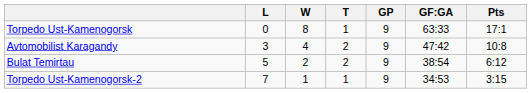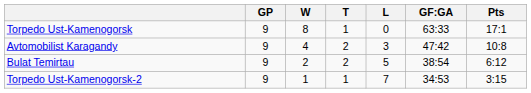 <table class="wikitable" width="50%">
 <tr>
 <th width="30%" bgcolor="#e0e0e0"></th>
-<th width="5%" bgcolor="#e0e0e0">L</th>
+<th width="5%" bgcolor="#e0e0e0">GP</th>
 <th width="5%" bgcolor="#e0e0e0">W</th>
 <th width="5%" bgcolor="#e0e0e0">T</th>
-<th width="5%" bgcolor="#e0e0e0">GP</th>
+<th width="5%" bgcolor="#e0e0e0">L</th>
 <th width="7.5%" bgcolor="#e0e0e0">GF:GA</th>
 <th width="7.5%" bgcolor="#e0e0e0">Pts</th>
 </tr>
 <tr align="center">
 <td align="left"><a href='#'>Torpedo Ust-Kamenogorsk</a></td>
-<td>0</td>
+<td>9</td>
 <td>8</td>
 <td>1</td>
-<td>9</td>
+<td>0</td>
 <td>63:33</td>
 <td>17:1</td>
 </tr>
 <tr align="center">
 <td align="left"><a href='#'>Avtomobilist Karagandy</a></td>
-<td>3</td>
+<td>9</td>
 <td>4</td>
 <td>2</td>
-<td>9</td>
+<td>3</td>
 <td>47:42</td>
 <td>10:8</td>
 </tr>
 <tr align="center">
 <td align="left"><a href='#'>Bulat Temirtau</a></td>
-<td>5</td>
+<td>9</td>
 <td>2</td>
 <td>2</td>
-<td>9</td>
+<td>5</td>
 <td>38:54</td>
 <td>6:12</td>
 </tr>
 <tr align="center">
 <td align="left"><a href='#'>Torpedo Ust-Kamenogorsk-2</a></td>
-<td>7</td>
+<td>9</td>
 <td>1</td>
 <td>1</td>
-<td>9</td>
+<td>7</td>
 <td>34:53</td>
 <td>3:15</td>
 </tr>
 </table>
